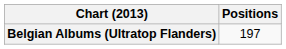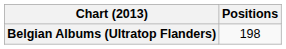 <table class="wikitable plainrowheaders" style="text-align:center">
 <tr>
 <th>Chart (2013)</th>
 <th>Positions</th>
 </tr>
 <tr>
 <th scope="row">Belgian Albums (Ultratop Flanders)</th>
-<td>197</td>
+<td>198</td>
 </tr>
 </table>
